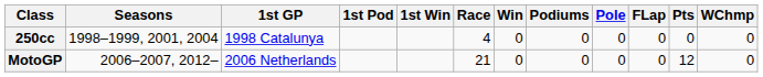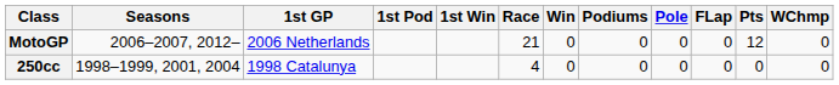 <table class="wikitable">
 <tr>
 <th>Class</th>
 <th>Seasons</th>
 <th>1st GP</th>
 <th>1st Pod</th>
 <th>1st Win</th>
 <th>Race</th>
 <th>Win</th>
 <th>Podiums</th>
 <th><a href='#'>Pole</a></th>
 <th>FLap</th>
 <th>Pts</th>
 <th>WChmp</th>
 </tr>
 <tr align="right">
+<th>MotoGP</th>
+<td>2006–2007, 2012–</td>
+<td align="left"><a href='#'>2006 Netherlands</a></td>
+<td align="left"></td>
+<td align="left"></td>
+<td>21</td>
+<td>0</td>
+<td>0</td>
+<td>0</td>
+<td>0</td>
+<td>12</td>
+<td>0</td>
+</tr>
+<tr align="right">
 <th>250cc</th>
 <td>1998–1999, 2001, 2004</td>
 <td align="left"><a href='#'>1998 Catalunya</a></td>
 <td align="left"></td>
 <td align="left"></td>
 <td>4</td>
 <td>0</td>
 <td>0</td>
 <td>0</td>
 <td>0</td>
 <td>0</td>
 <td>0</td>
 </tr>
-<tr align="right">
-<th>MotoGP</th>
-<td>2006–2007, 2012–</td>
-<td align="left"><a href='#'>2006 Netherlands</a></td>
-<td align="left"></td>
-<td align="left"></td>
-<td>21</td>
-<td>0</td>
-<td>0</td>
-<td>0</td>
-<td>0</td>
-<td>12</td>
-<td>0</td>
-</tr>
 </table>
